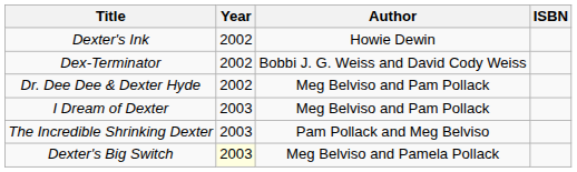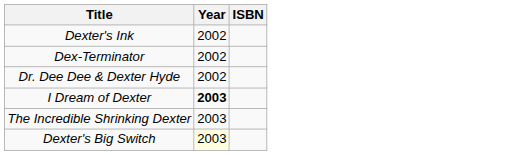 <table class="wikitable sortable" style="text-align: center">
 <tr>
 <th>Title</th>
 <th>Year</th>
-<th>Author</th>
 <th>ISBN</th>
 </tr>
 <tr>
 <td><em>Dexter's Ink</em></td>
 <td>2002</td>
-<td>Howie Dewin</td>
 <td></td>
 </tr>
 <tr>
 <td><em>Dex-Terminator</em></td>
 <td>2002</td>
-<td>Bobbi J. G. Weiss and David Cody Weiss</td>
 <td></td>
 </tr>
 <tr>
 <td><em>Dr. Dee Dee & Dexter Hyde</em></td>
 <td>2002</td>
-<td>Meg Belviso and Pam Pollack</td>
 <td></td>
 </tr>
 <tr>
 <td><em>I Dream of Dexter</em></td>
-<td>2003</td>
-<td>Meg Belviso and Pam Pollack</td>
+<td><strong>2003</strong></td>
 <td></td>
 </tr>
 <tr>
 <td><em>The Incredible Shrinking Dexter</em></td>
 <td>2003</td>
-<td>Pam Pollack and Meg Belviso</td>
 <td></td>
 </tr>
 <tr>
 <td><em>Dexter's Big Switch</em></td>
 <td style="background: lightyellow;">2003</td>
-<td>Meg Belviso and Pamela Pollack</td>
 <td></td>
 </tr>
 </table>
